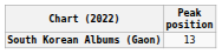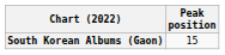 <table class="wikitable plainrowheaders" style="text-align:center">
 <tr>
 <th scope="col">Chart (2022)</th>
 <th scope="col">Peak<br>position</th>
 </tr>
 <tr>
 <th scope="row">South Korean Albums (Gaon)</th>
-<td>13</td>
+<td>15</td>
 </tr>
 </table>
